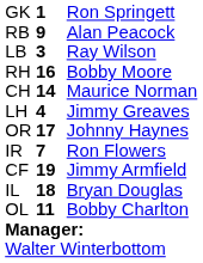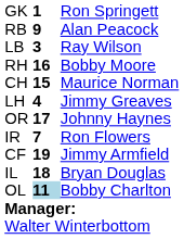 <table style="font-size:90%; margin:0.2em auto;" cellspacing="0" cellpadding="0">
 <tr>
 <th width="25"></th>
 <th width="25"></th>
 </tr>
 <tr>
 <td>GK</td>
 <td><strong>1</strong></td>
 <td><a href='#'>Ron Springett</a></td>
 </tr>
 <tr>
 <td>RB</td>
 <td><strong>9</strong></td>
 <td><a href='#'>Alan Peacock</a></td>
 </tr>
 <tr>
 <td>LB</td>
 <td><strong>3</strong></td>
 <td><a href='#'>Ray Wilson</a></td>
 </tr>
 <tr>
 <td>RH</td>
 <td><strong>16</strong></td>
 <td><a href='#'>Bobby Moore</a></td>
 </tr>
 <tr>
 <td>CH</td>
-<td><strong>14</strong></td>
+<td><strong>15</strong></td>
 <td><a href='#'>Maurice Norman</a></td>
 </tr>
 <tr>
 <td>LH</td>
 <td><strong>4</strong></td>
 <td><a href='#'>Jimmy Greaves</a></td>
 </tr>
 <tr>
 <td>OR</td>
 <td><strong>17</strong></td>
 <td><a href='#'>Johnny Haynes</a></td>
 </tr>
 <tr>
 <td>IR</td>
 <td><strong>7</strong></td>
 <td><a href='#'>Ron Flowers</a></td>
 </tr>
 <tr>
 <td>CF</td>
 <td><strong>19</strong></td>
 <td><a href='#'>Jimmy Armfield</a></td>
 </tr>
 <tr>
 <td>IL</td>
 <td><strong>18</strong></td>
 <td><a href='#'>Bryan Douglas</a></td>
 </tr>
 <tr>
 <td>OL</td>
-<td><strong>11</strong></td>
+<td style="background: lightblue;"><strong>11</strong></td>
 <td><a href='#'>Bobby Charlton</a></td>
 </tr>
 <tr>
 <td colspan=3><strong>Manager:</strong></td>
 </tr>
 <tr>
 <td colspan=4><a href='#'>Walter Winterbottom</a></td>
 </tr>
 </table>
